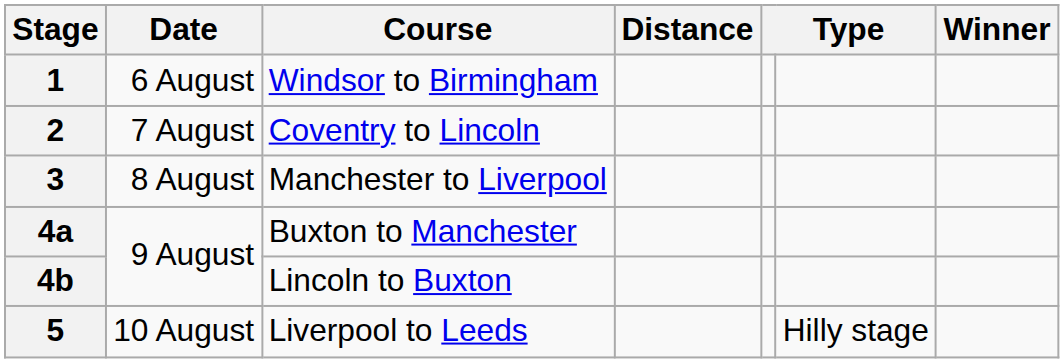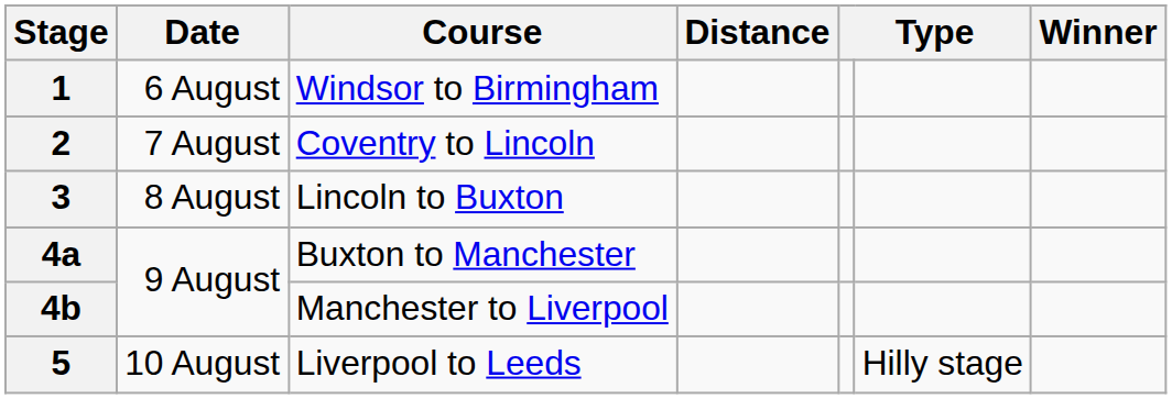 <table class="wikitable">
 <tr>
 <th scope="col">Stage</th>
 <th scope="col">Date</th>
 <th scope="col">Course</th>
 <th scope="col">Distance</th>
 <th scope="col" colspan="2">Type</th>
 <th scope="col">Winner</th>
 </tr>
 <tr>
 <th scope="row">1</th>
 <td style="text-align:right;">6 August</td>
 <td><a href='#'>Windsor</a> to <a href='#'>Birmingham</a></td>
 <td></td>
 <td></td>
 <td></td>
 <td></td>
 </tr>
 <tr>
 <th scope="row">2</th>
 <td style="text-align:right;">7 August</td>
 <td><a href='#'>Coventry</a> to <a href='#'>Lincoln</a></td>
 <td></td>
 <td></td>
 <td></td>
 <td></td>
 </tr>
 <tr>
 <th scope="row">3</th>
 <td style="text-align:right;">8 August</td>
-<td>Manchester to <a href='#'>Liverpool</a></td>
+<td>Lincoln to <a href='#'>Buxton</a></td>
 <td></td>
 <td></td>
 <td></td>
 <td></td>
 </tr>
 <tr>
 <th scope="row">4a</th>
 <td style="text-align:right;" rowspan=2>9 August</td>
 <td>Buxton to <a href='#'>Manchester</a></td>
 <td></td>
 <td></td>
 <td></td>
 <td></td>
 </tr>
 <tr>
 <th scope="row">4b</th>
-<td>Lincoln to <a href='#'>Buxton</a></td>
+<td>Manchester to <a href='#'>Liverpool</a></td>
 <td></td>
 <td></td>
 <td></td>
 <td></td>
 </tr>
 <tr>
 <th scope="row">5</th>
 <td style="text-align:right;">10 August</td>
 <td>Liverpool to <a href='#'>Leeds</a></td>
 <td></td>
 <td></td>
 <td>Hilly stage</td>
 <td></td>
 </tr>
 </table>
